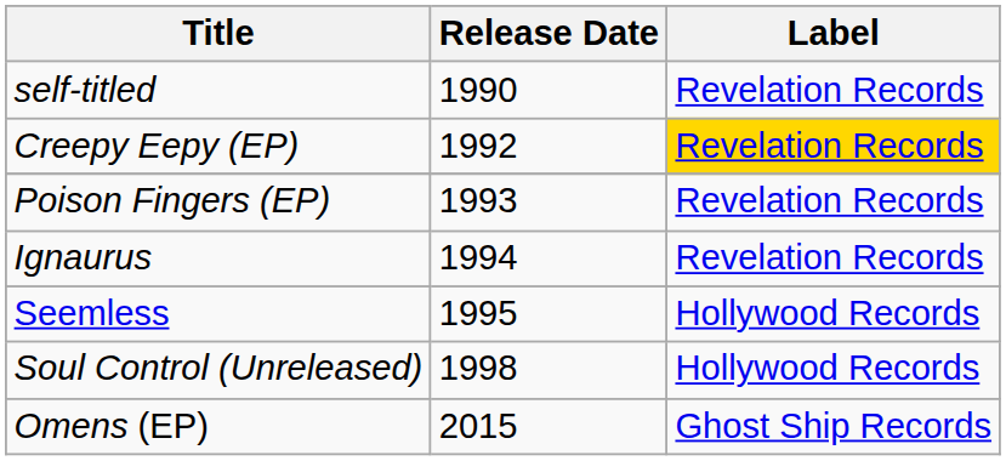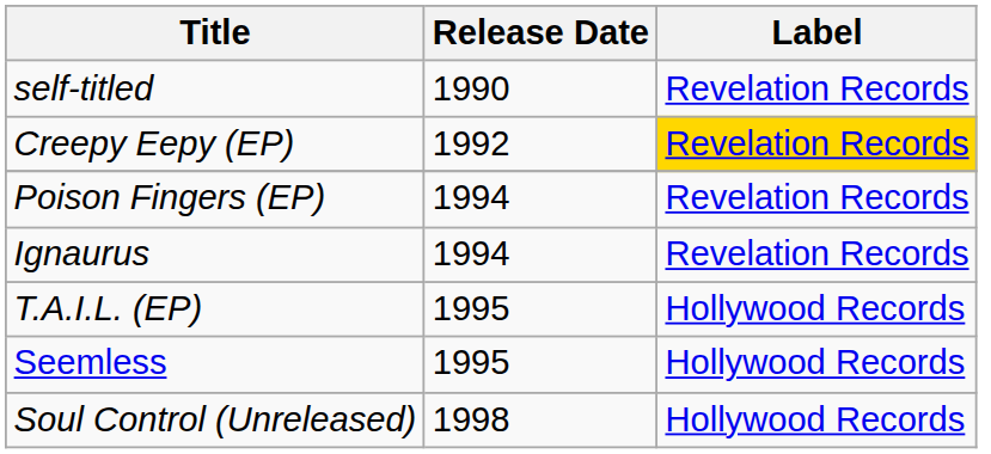 <table class="wikitable">
 <tr>
 <th>Title</th>
 <th>Release Date</th>
 <th>Label</th>
 </tr>
 <tr>
 <td><em>self-titled</em></td>
 <td>1990</td>
 <td><a href='#'>Revelation Records</a></td>
 </tr>
 <tr>
 <td><em>Creepy Eepy (EP)</em></td>
 <td>1992</td>
 <td style="background: gold;"><a href='#'>Revelation Records</a></td>
 </tr>
 <tr>
 </tr>
 <tr>
 <td><em>Poison Fingers (EP)</em></td>
-<td>1993</td>
+<td>1994</td>
 <td><a href='#'>Revelation Records</a></td>
 </tr>
 <tr>
 <td><em>Ignaurus</em></td>
 <td>1994</td>
 <td><a href='#'>Revelation Records</a></td>
+</tr>
+<tr>
+<td><em>T.A.I.L. (EP)</em></td>
+<td>1995</td>
+<td><a href='#'>Hollywood Records</a></td>
 </tr>
 <tr>
 <td><a href='#'>Seemless</a></td>
 <td>1995</td>
 <td><a href='#'>Hollywood Records</a></td>
 </tr>
 <tr>
 <td><em>Soul Control (Unreleased)</em></td>
 <td>1998</td>
 <td><a href='#'>Hollywood Records</a></td>
 </tr>
-<tr>
-<td><em>Omens</em> (EP)</td>
-<td>2015</td>
-<td><a href='#'>Ghost Ship Records</a></td>
-</tr>
 </table>
